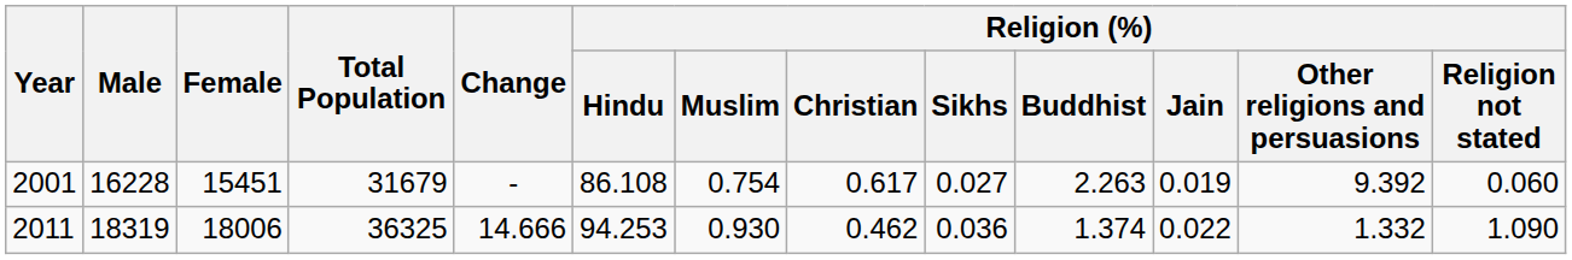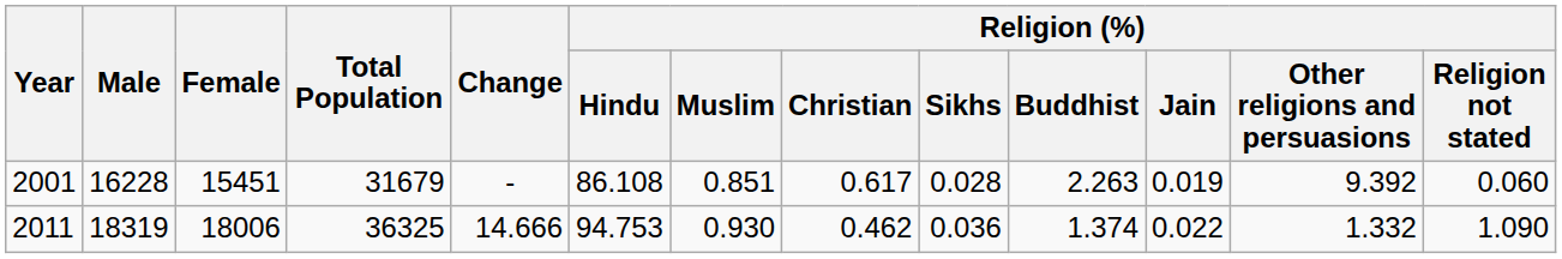 <table class="wikitable">
 <tr>
 <th rowspan="2">Year</th>
 <th rowspan="2">Male</th>
 <th rowspan="2">Female</th>
 <th rowspan="2">Total Population</th>
 <th rowspan="2">Change</th>
 <th colspan="8">Religion (%)</th>
 </tr>
 <tr>
 <th>Hindu</th>
 <th>Muslim</th>
 <th>Christian</th>
 <th>Sikhs</th>
 <th>Buddhist</th>
 <th>Jain</th>
 <th>Other religions and persuasions</th>
 <th>Religion not stated</th>
 </tr>
 <tr>
 <td>2001</td>
 <td style="text-align:right;">16228</td>
 <td style="text-align:right;">15451</td>
 <td style="text-align:right;">31679</td>
 <td style="text-align:center;">-</td>
 <td style="text-align:right;">86.108</td>
-<td style="text-align:right;">0.754</td>
+<td style="text-align:right;">0.851</td>
 <td style="text-align:right;">0.617</td>
-<td style="text-align:right;">0.027</td>
+<td style="text-align:right;">0.028</td>
 <td style="text-align:right;">2.263</td>
 <td style="text-align:right;">0.019</td>
 <td style="text-align:right;">9.392</td>
 <td style="text-align:right;">0.060</td>
 </tr>
 <tr>
 <td>2011</td>
 <td style="text-align:right;">18319</td>
 <td style="text-align:right;">18006</td>
 <td style="text-align:right;">36325</td>
 <td style="text-align:right;">14.666</td>
-<td style="text-align:right;">94.253</td>
+<td style="text-align:right;">94.753</td>
 <td style="text-align:right;">0.930</td>
 <td style="text-align:right;">0.462</td>
 <td style="text-align:right;">0.036</td>
 <td style="text-align:right;">1.374</td>
 <td style="text-align:right;">0.022</td>
 <td style="text-align:right;">1.332</td>
 <td style="text-align:right;">1.090</td>
 </tr>
 </table>
